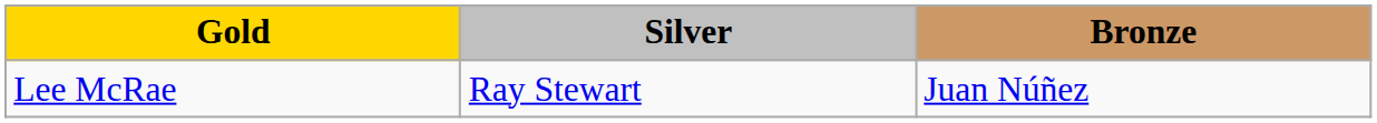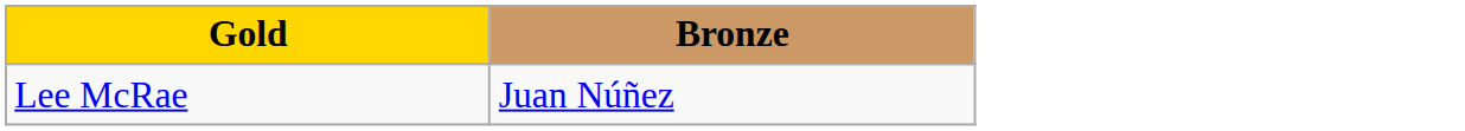 <table class="wikitable" style="text-align:left">
 <tr align="center">
 <td width=200 bgcolor=gold><strong>Gold</strong></td>
-<td width=200 bgcolor=silver><strong>Silver</strong></td>
 <td width=200 bgcolor=CC9966><strong>Bronze</strong></td>
 </tr>
 <tr>
 <td><a href='#'>Lee McRae</a><br><em></em></td>
-<td><a href='#'>Ray Stewart</a><br><em></em></td>
 <td><a href='#'>Juan Núñez</a><br><em></em></td>
 </tr>
 </table>
